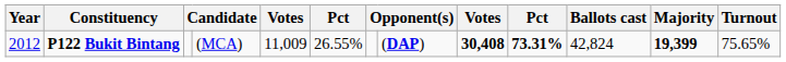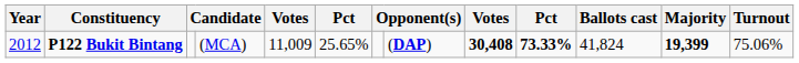 <table class="wikitable" style="margin:0.5em ; font-size:95%">
 <tr>
 <th>Year</th>
 <th>Constituency</th>
 <th colspan=2>Candidate</th>
 <th>Votes</th>
 <th>Pct</th>
 <th colspan=2>Opponent(s)</th>
 <th>Votes</th>
 <th>Pct</th>
 <th>Ballots cast</th>
 <th>Majority</th>
 <th>Turnout</th>
 </tr>
 <tr>
 <td><a href='#'>2012</a></td>
 <td><strong>P122 <a href='#'>Bukit Bintang</a></strong></td>
 <td></td>
 <td> (<a href='#'>MCA</a>)</td>
 <td align="right">11,009</td>
-<td>26.55%</td>
+<td>25.65%</td>
 <td></td>
 <td> (<a href='#'><strong>DAP</strong></a>)</td>
 <td align="right"><strong>30,408</strong></td>
-<td><strong>73.31%</strong></td>
-<td>42,824</td>
+<td><strong>73.33%</strong></td>
+<td>41,824</td>
 <td><strong>19,399</strong></td>
-<td>75.65%</td>
+<td>75.06%</td>
 </tr>
 </table>
